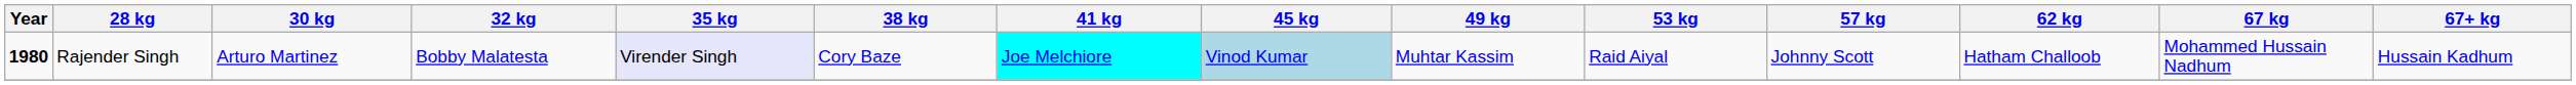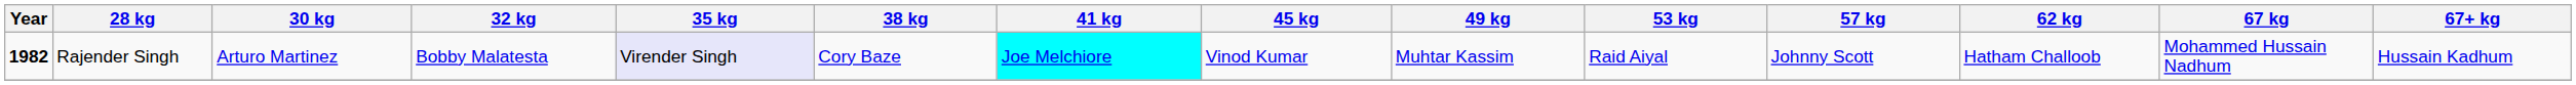 <table class="wikitable sortable"  style="font-size: 85%">
 <tr>
 <th>Year</th>
 <th width=200><a href='#'>28 kg</a></th>
 <th width=275><a href='#'>30 kg</a></th>
 <th width=275><a href='#'>32 kg</a></th>
 <th width=275><a href='#'>35 kg</a></th>
 <th width=275><a href='#'>38 kg</a></th>
 <th width=275><a href='#'>41 kg</a></th>
 <th width=275><a href='#'>45 kg</a></th>
 <th width=275><a href='#'>49 kg</a></th>
 <th width=275><a href='#'>53 kg</a></th>
 <th width=275><a href='#'>57 kg</a></th>
 <th width=275><a href='#'>62 kg</a></th>
 <th width=275><a href='#'>67 kg</a></th>
 <th width=275><a href='#'>67+ kg</a></th>
 </tr>
 <tr>
-<td><strong>1980</strong></td>
+<td><strong>1982</strong></td>
 <td> Rajender Singh</td>
 <td> <a href='#'>Arturo Martinez</a></td>
 <td> <a href='#'>Bobby Malatesta</a></td>
 <td style="background: lavender;"> Virender Singh</td>
 <td> <a href='#'>Cory Baze</a></td>
 <td bgcolor="aqua"> <a href='#'>Joe Melchiore</a></td>
-<td style="background: lightblue;"> <a href='#'>Vinod Kumar</a></td>
+<td> <a href='#'>Vinod Kumar</a></td>
 <td> <a href='#'>Muhtar Kassim</a></td>
 <td> <a href='#'>Raid Aiyal</a></td>
 <td> <a href='#'>Johnny Scott</a></td>
 <td> <a href='#'>Hatham Challoob</a></td>
 <td> <a href='#'>Mohammed Hussain Nadhum</a></td>
 <td> <a href='#'>Hussain Kadhum</a></td>
 </tr>
 <tr>
 </tr>
 </table>
